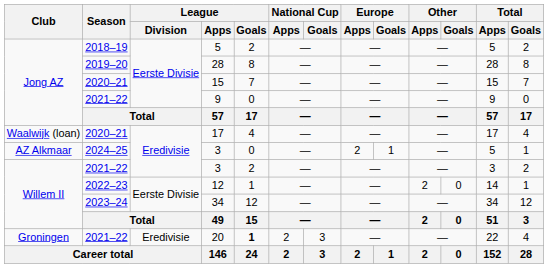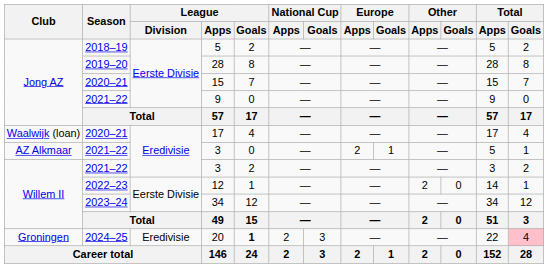 <table class="wikitable" style="text-align:center">
 <tr>
 <th rowspan="2">Club</th>
 <th rowspan="2">Season</th>
 <th colspan="3">League</th>
 <th colspan="2">National Cup</th>
 <th colspan="2">Europe</th>
 <th colspan="2">Other</th>
 <th colspan="2">Total</th>
 </tr>
 <tr>
 <th>Division</th>
 <th>Apps</th>
 <th>Goals</th>
 <th>Apps</th>
 <th>Goals</th>
 <th>Apps</th>
 <th>Goals</th>
 <th>Apps</th>
 <th>Goals</th>
 <th>Apps</th>
 <th>Goals</th>
 </tr>
 <tr>
 <td rowspan="5"><a href='#'>Jong AZ</a></td>
 <td><a href='#'>2018–19</a></td>
 <td rowspan="4"><a href='#'>Eerste Divisie</a></td>
 <td>5</td>
 <td>2</td>
 <td colspan="2">—</td>
 <td colspan="2">—</td>
 <td colspan="2">—</td>
 <td>5</td>
 <td>2</td>
 </tr>
 <tr>
 <td><a href='#'>2019–20</a></td>
 <td>28</td>
 <td>8</td>
 <td colspan="2">—</td>
 <td colspan="2">—</td>
 <td colspan="2">—</td>
 <td>28</td>
 <td>8</td>
 </tr>
 <tr>
 <td><a href='#'>2020–21</a></td>
 <td>15</td>
 <td>7</td>
 <td colspan="2">—</td>
 <td colspan="2">—</td>
 <td colspan="2">—</td>
 <td>15</td>
 <td>7</td>
 </tr>
 <tr>
 <td><a href='#'>2021–22</a></td>
 <td>9</td>
 <td>0</td>
 <td colspan="2">—</td>
 <td colspan="2">—</td>
 <td colspan="2">—</td>
 <td>9</td>
 <td>0</td>
 </tr>
 <tr>
 <th colspan="2">Total</th>
 <th>57</th>
 <th>17</th>
 <th colspan="2">—</th>
 <th colspan="2">—</th>
 <th colspan="2">—</th>
 <th>57</th>
 <th>17</th>
 </tr>
 <tr>
 <td><a href='#'>Waalwijk</a> (loan)</td>
 <td><a href='#'>2020–21</a></td>
 <td rowspan="3"><a href='#'>Eredivisie</a></td>
 <td>17</td>
 <td>4</td>
 <td colspan="2">—</td>
 <td colspan="2">—</td>
 <td colspan="2">—</td>
 <td>17</td>
 <td>4</td>
 </tr>
 <tr>
 <td><a href='#'>AZ Alkmaar</a></td>
-<td><a href='#'>2024–25</a></td>
+<td><a href='#'>2021–22</a></td>
 <td>3</td>
 <td>0</td>
 <td colspan="2">—</td>
 <td>2</td>
 <td>1</td>
 <td colspan="2">—</td>
 <td>5</td>
 <td>1</td>
 </tr>
 <tr>
 <td rowspan="4"><a href='#'>Willem II</a></td>
 <td><a href='#'>2021–22</a></td>
 <td>3</td>
 <td>2</td>
 <td colspan="2">—</td>
 <td colspan="2">—</td>
 <td colspan="2">—</td>
 <td>3</td>
 <td>2</td>
 </tr>
 <tr>
 <td><a href='#'>2022–23</a></td>
 <td rowspan="2">Eerste Divisie</td>
 <td>12</td>
 <td>1</td>
 <td colspan="2">—</td>
 <td colspan="2">—</td>
 <td>2</td>
 <td>0</td>
 <td>14</td>
 <td>1</td>
 </tr>
 <tr>
 <td><a href='#'>2023–24</a></td>
 <td>34</td>
 <td>12</td>
 <td colspan="2">—</td>
 <td colspan="2">—</td>
 <td colspan="2">—</td>
 <td>34</td>
 <td>12</td>
 </tr>
 <tr>
 <th colspan="2">Total</th>
 <th>49</th>
 <th>15</th>
 <th colspan="2">—</th>
 <th colspan="2">—</th>
 <th>2</th>
 <th>0</th>
 <th>51</th>
 <th>3</th>
 </tr>
 <tr>
 <td><a href='#'>Groningen</a></td>
-<td><a href='#'>2021–22</a></td>
+<td><a href='#'>2024–25</a></td>
 <td>Eredivisie</td>
 <td>20</td>
 <td><strong>1</strong></td>
 <td>2</td>
 <td>3</td>
 <td colspan="2">—</td>
 <td colspan="2">—</td>
 <td>22</td>
-<td>4</td>
+<td style="background: pink;">4</td>
 </tr>
 <tr>
 <th colspan="3">Career total</th>
 <th>146</th>
 <th>24</th>
 <th>2</th>
 <th>3</th>
 <th>2</th>
 <th>1</th>
 <th>2</th>
 <th>0</th>
 <th>152</th>
 <th>28</th>
 </tr>
 </table>
